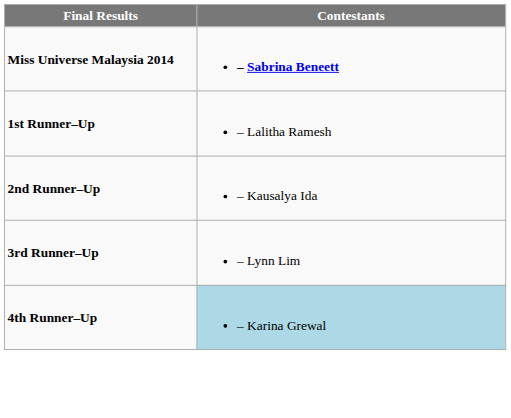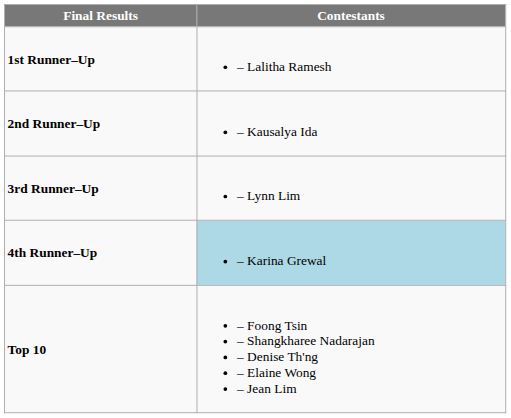 <table class="wikitable sortable" style="font-size: 90%;">
 <tr>
 <th width="200" style="background-color:#787878;color:#FFFFFF;">Final Results</th>
 <th width="325" style="background-color:#787878;color:#FFFFFF;">Contestants</th>
-</tr>
-<tr>
-<td><strong>Miss Universe Malaysia 2014</strong></td>
-<td><br><ul><li><strong> – <a href='#'>Sabrina Beneett</a></strong></li></ul></td>
 </tr>
 <tr>
 <td><strong>1st Runner–Up</strong></td>
 <td><br><ul><li><strong></strong> – Lalitha Ramesh</li></ul></td>
 </tr>
 <tr>
 <td><strong>2nd Runner–Up</strong></td>
 <td><br><ul><li><strong></strong> – Kausalya Ida</li></ul></td>
 </tr>
 <tr>
 <td><strong>3rd Runner–Up</strong></td>
 <td><br><ul><li><strong></strong> – Lynn Lim</li></ul></td>
 </tr>
 <tr>
 <td><strong>4th Runner–Up</strong></td>
 <td style="background: lightblue;"><br><ul><li><strong></strong> – Karina Grewal</li></ul></td>
 </tr>
+<tr>
+<td><strong>Top 10</strong></td>
+<td><br><ul><li><strong></strong> – Foong Tsin</li><li><strong></strong> – Shangkharee Nadarajan</li><li><strong></strong> – Denise Th'ng</li><li><strong></strong> – Elaine Wong</li><li><strong></strong> – Jean Lim</li></ul></td>
+</tr>
 </table>
